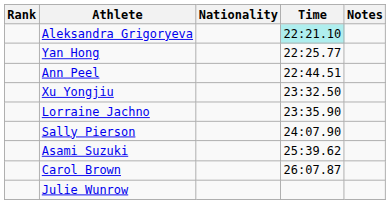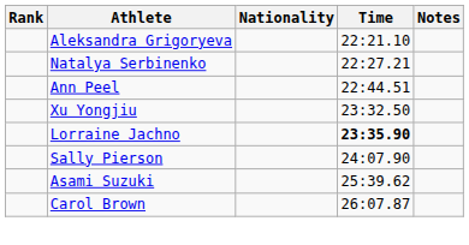 <table class="wikitable sortable" style="text-align:center">
 <tr>
 <th>Rank</th>
 <th>Athlete</th>
 <th>Nationality</th>
 <th>Time</th>
 <th>Notes</th>
 </tr>
 <tr>
 <td></td>
 <td align=left><a href='#'>Aleksandra Grigoryeva</a></td>
 <td align=left></td>
-<td style="background: paleturquoise;">22:21.10</td>
+<td>22:21.10</td>
 <td></td>
 </tr>
 <tr>
 <td></td>
-<td align=left><a href='#'>Yan Hong</a></td>
+<td align=left><a href='#'>Natalya Serbinenko</a></td>
 <td align=left></td>
-<td>22:25.77</td>
+<td>22:27.21</td>
 <td></td>
 </tr>
 <tr>
 <td></td>
 <td align=left><a href='#'>Ann Peel</a></td>
 <td align=left></td>
 <td>22:44.51</td>
 <td></td>
 </tr>
 <tr>
 <td></td>
 <td align=left><a href='#'>Xu Yongjiu</a></td>
 <td align=left></td>
 <td>23:32.50</td>
 <td></td>
 </tr>
 <tr>
 <td></td>
 <td align=left><a href='#'>Lorraine Jachno</a></td>
 <td align=left></td>
-<td>23:35.90</td>
+<td><strong>23:35.90</strong></td>
 <td></td>
 </tr>
 <tr>
 <td></td>
 <td align=left><a href='#'>Sally Pierson</a></td>
 <td align=left></td>
 <td>24:07.90</td>
 <td></td>
 </tr>
 <tr>
 <td></td>
 <td align=left><a href='#'>Asami Suzuki</a></td>
 <td align=left></td>
 <td>25:39.62</td>
 <td></td>
 </tr>
 <tr>
 <td></td>
 <td align=left><a href='#'>Carol Brown</a></td>
 <td align=left></td>
 <td>26:07.87</td>
 <td></td>
 </tr>
-<tr>
-<td></td>
-<td align=left><a href='#'>Julie Wunrow</a></td>
-<td align=left></td>
-<td></td>
-<td></td>
-</tr>
 </table>
